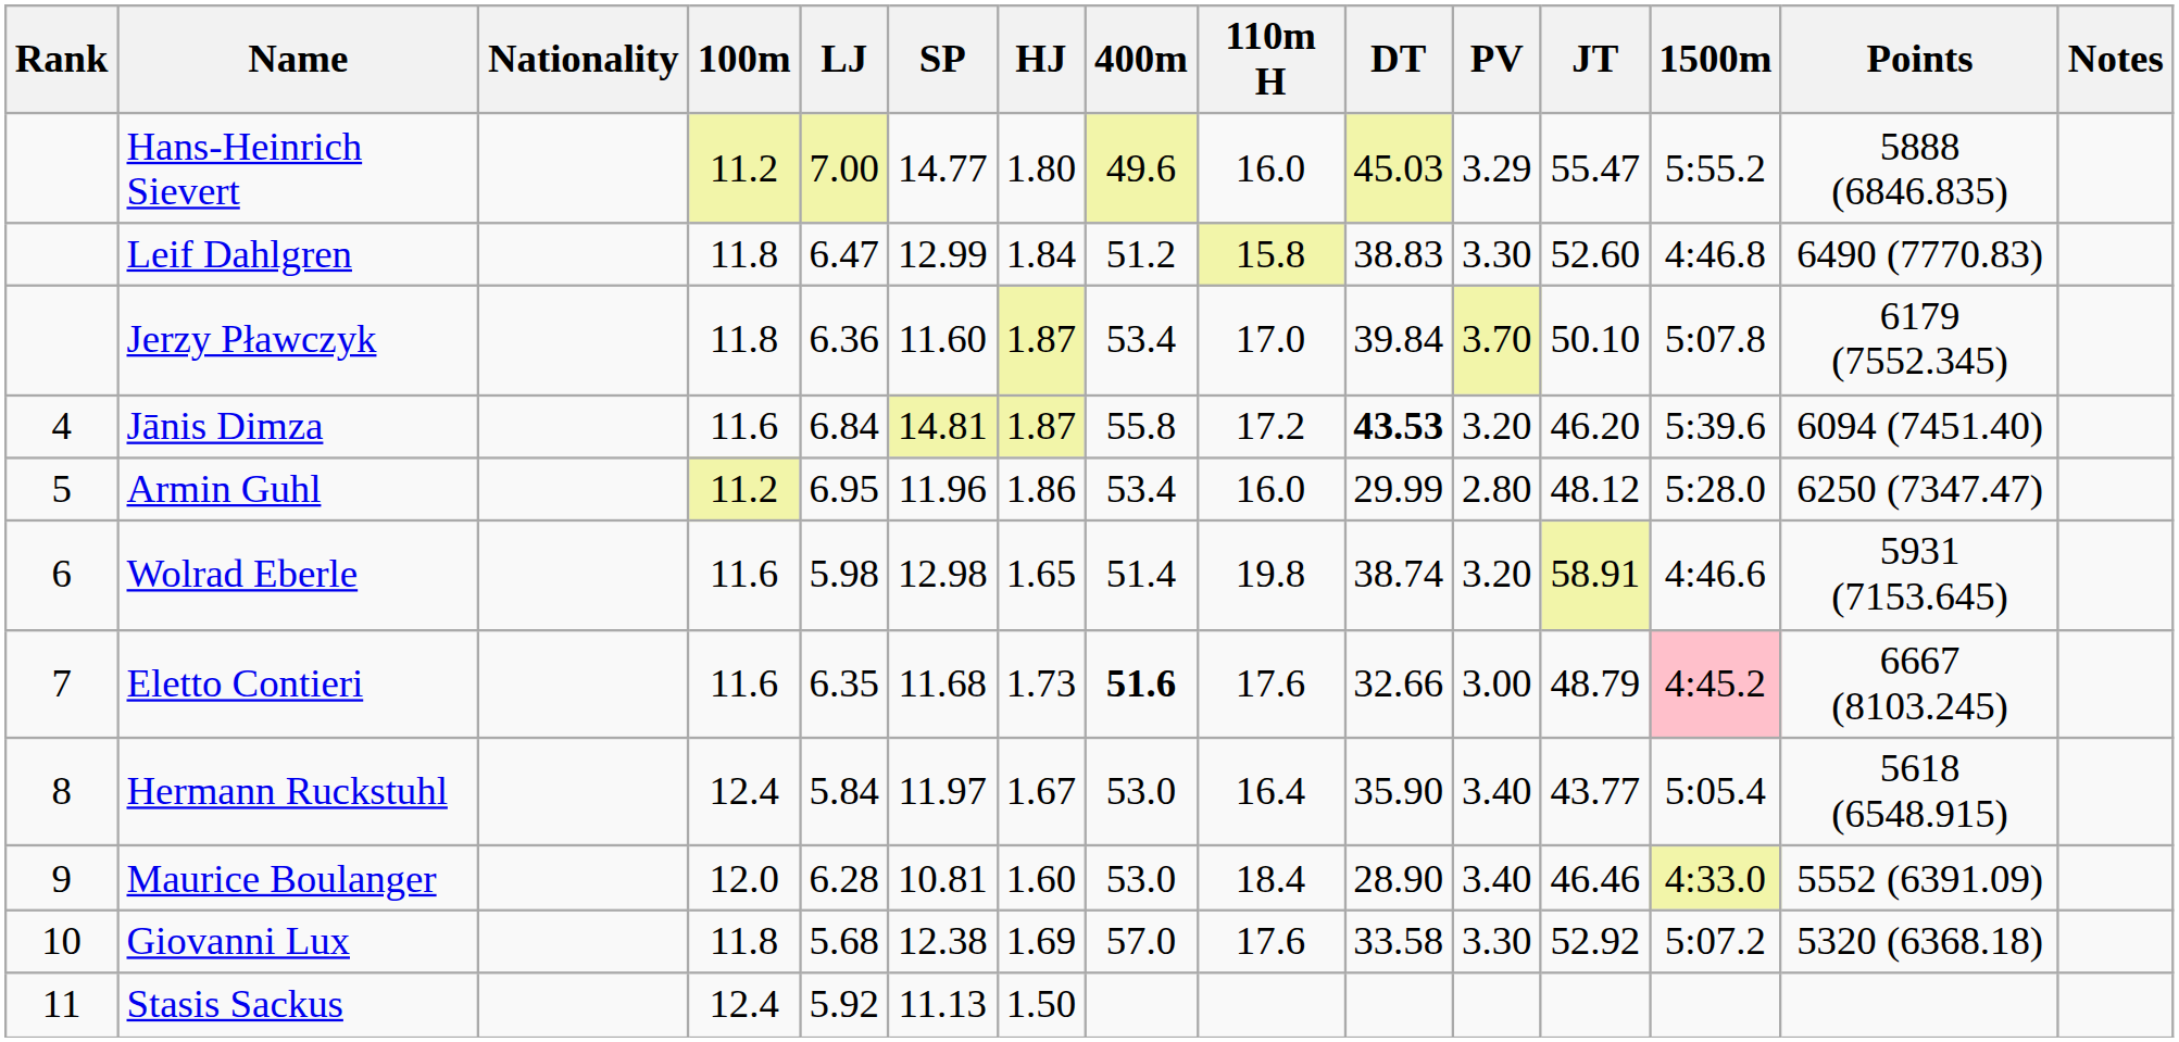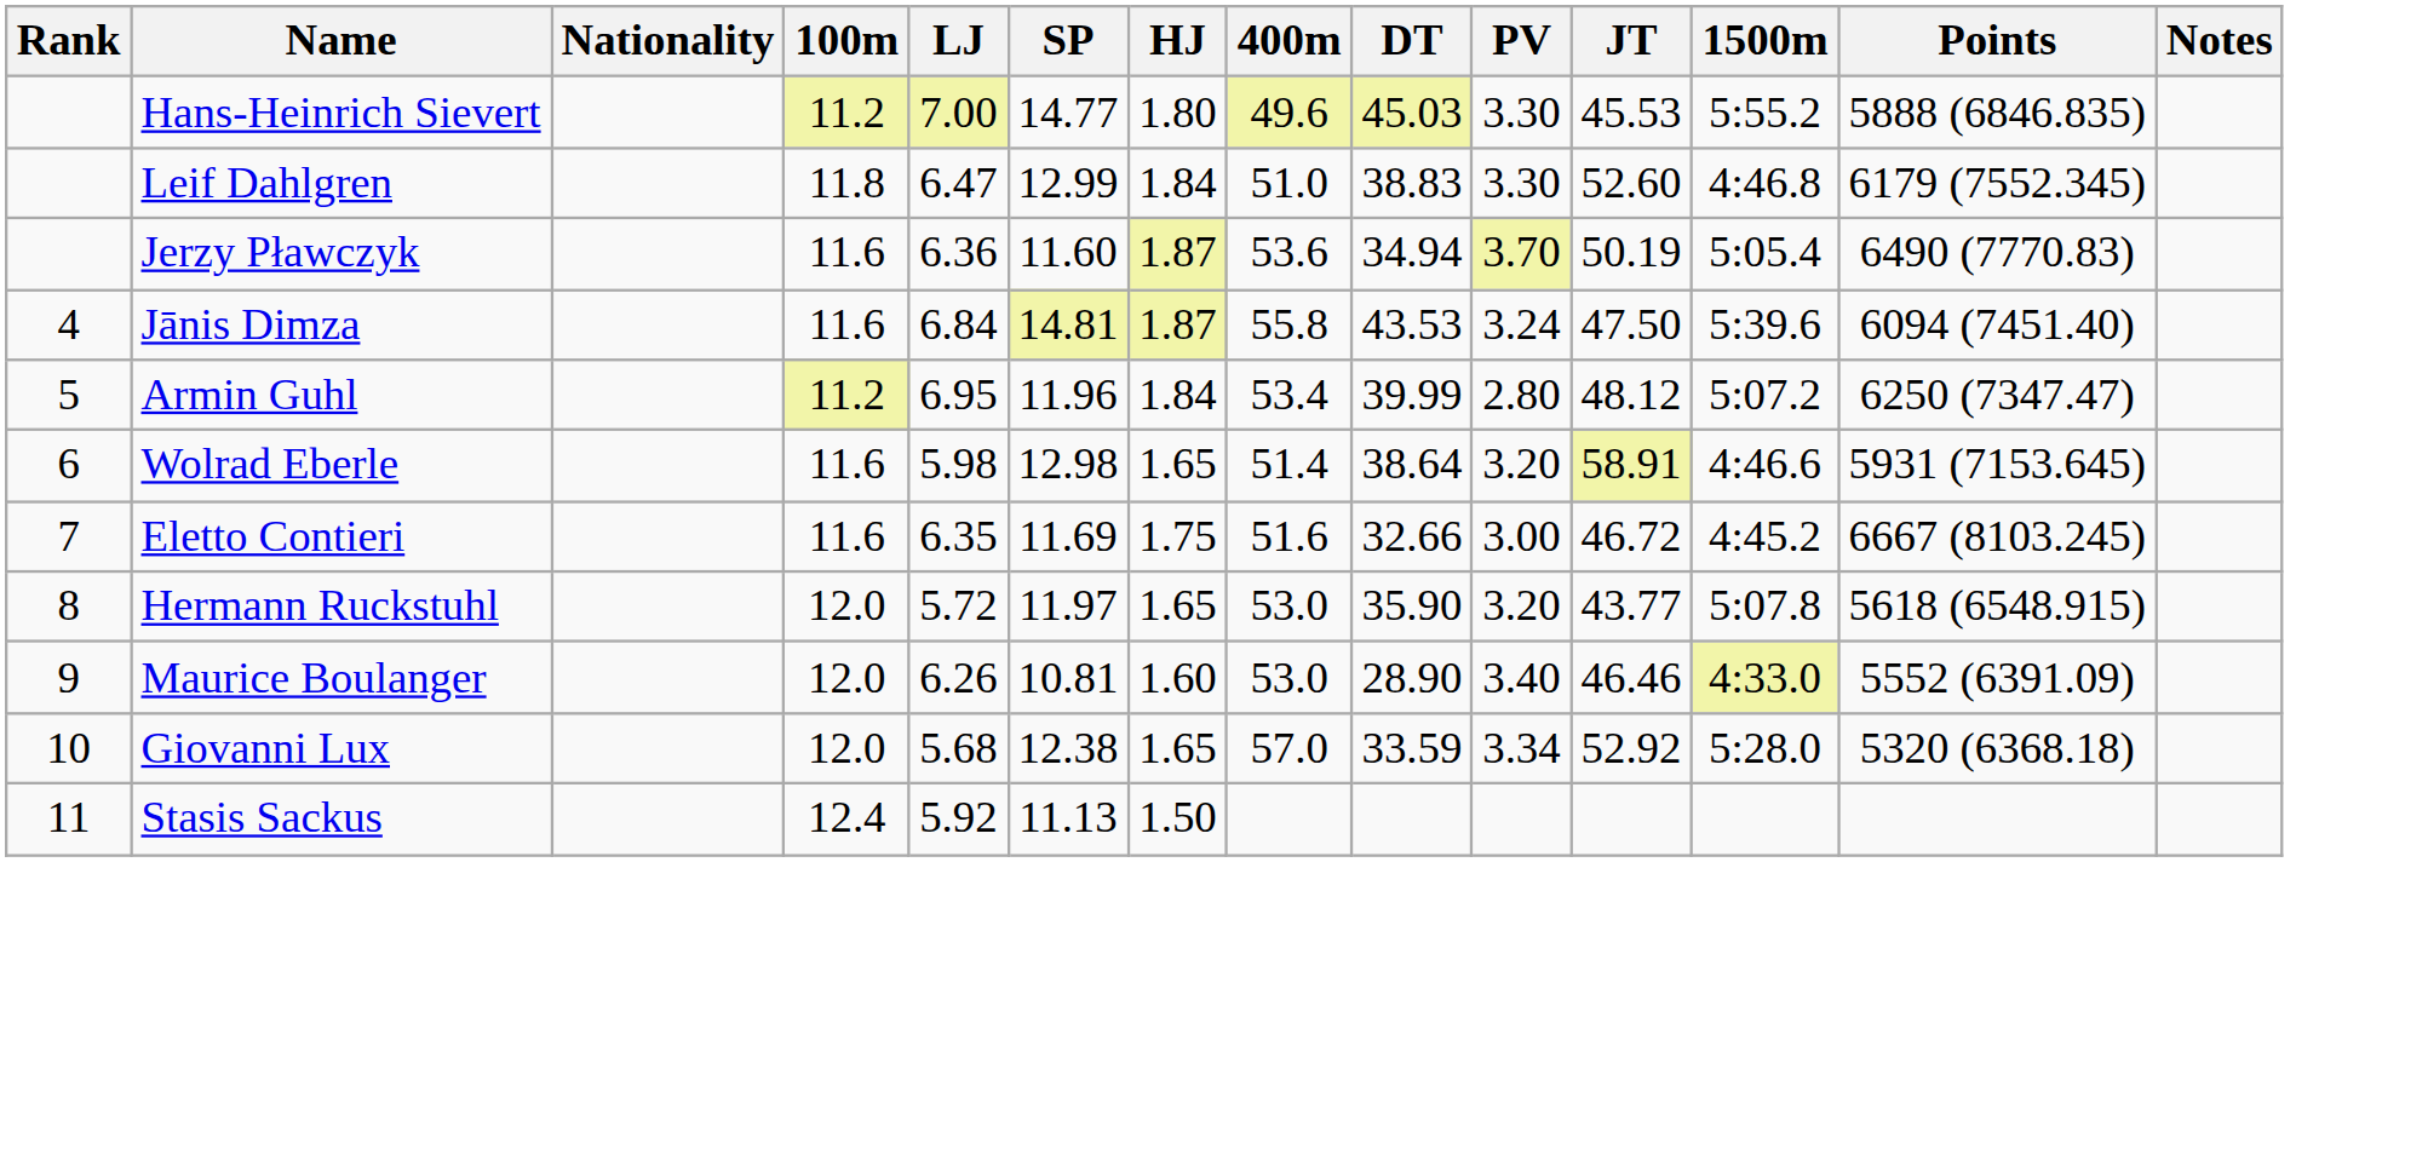 <table class="wikitable sortable" style="text-align:center">
 <tr>
 <th>Rank</th>
 <th>Name</th>
 <th>Nationality</th>
 <th>100m</th>
 <th>LJ</th>
 <th>SP</th>
 <th>HJ</th>
 <th>400m</th>
-<th>110m H</th>
 <th>DT</th>
 <th>PV</th>
 <th>JT</th>
 <th>1500m</th>
 <th>Points</th>
 <th>Notes</th>
 </tr>
 <tr>
 <td> </td>
 <td align=left><a href='#'>Hans-Heinrich Sievert</a></td>
 <td align=left></td>
 <td bgcolor=#F2F5A9>11.2</td>
 <td bgcolor=#F2F5A9>7.00</td>
 <td>14.77</td>
 <td>1.80</td>
 <td bgcolor=#F2F5A9>49.6</td>
-<td>16.0</td>
 <td bgcolor=#F2F5A9>45.03</td>
-<td>3.29</td>
-<td>55.47</td>
+<td>3.30</td>
+<td>45.53</td>
 <td>5:55.2</td>
 <td>5888 (6846.835)</td>
 <td></td>
 </tr>
 <tr>
 <td> </td>
 <td align=left><a href='#'>Leif Dahlgren</a></td>
 <td align=left></td>
 <td>11.8</td>
 <td>6.47</td>
 <td>12.99</td>
 <td>1.84</td>
-<td>51.2</td>
-<td bgcolor=#F2F5A9>15.8</td>
+<td>51.0</td>
 <td>38.83</td>
 <td>3.30</td>
 <td>52.60</td>
 <td>4:46.8</td>
-<td>6490 (7770.83)</td>
+<td>6179 (7552.345)</td>
 <td></td>
 </tr>
 <tr>
 <td> </td>
 <td align=left><a href='#'>Jerzy Pławczyk</a></td>
 <td align=left></td>
-<td>11.8</td>
+<td>11.6</td>
 <td>6.36</td>
 <td>11.60</td>
 <td bgcolor=#F2F5A9>1.87</td>
-<td>53.4</td>
-<td>17.0</td>
-<td>39.84</td>
+<td>53.6</td>
+<td>34.94</td>
 <td bgcolor=#F2F5A9>3.70</td>
-<td>50.10</td>
-<td>5:07.8</td>
-<td>6179 (7552.345)</td>
+<td>50.19</td>
+<td>5:05.4</td>
+<td>6490 (7770.83)</td>
 <td></td>
 </tr>
 <tr>
 <td> 4</td>
 <td align=left><a href='#'>Jānis Dimza</a></td>
 <td align=left></td>
 <td>11.6</td>
 <td>6.84</td>
 <td bgcolor=#F2F5A9>14.81</td>
 <td bgcolor=#F2F5A9>1.87</td>
 <td>55.8</td>
-<td>17.2</td>
-<td><strong>43.53</strong></td>
-<td>3.20</td>
-<td>46.20</td>
+<td>43.53</td>
+<td>3.24</td>
+<td>47.50</td>
 <td>5:39.6</td>
 <td>6094 (7451.40)</td>
 <td></td>
 </tr>
 <tr>
 <td> 5</td>
 <td align=left><a href='#'>Armin Guhl</a></td>
 <td align=left></td>
 <td bgcolor=#F2F5A9>11.2</td>
 <td>6.95</td>
 <td>11.96</td>
-<td>1.86</td>
+<td>1.84</td>
 <td>53.4</td>
-<td>16.0</td>
-<td>29.99</td>
+<td>39.99</td>
 <td>2.80</td>
 <td>48.12</td>
-<td>5:28.0</td>
+<td>5:07.2</td>
 <td>6250 (7347.47)</td>
 <td></td>
 </tr>
 <tr>
 <td> 6</td>
 <td align=left><a href='#'>Wolrad Eberle</a></td>
 <td align=left></td>
 <td>11.6</td>
 <td>5.98</td>
 <td>12.98</td>
 <td>1.65</td>
 <td>51.4</td>
-<td>19.8</td>
-<td>38.74</td>
+<td>38.64</td>
 <td>3.20</td>
 <td bgcolor=#F2F5A9>58.91</td>
 <td>4:46.6</td>
 <td>5931 (7153.645)</td>
 <td></td>
 </tr>
 <tr>
 <td> 7</td>
 <td align=left><a href='#'>Eletto Contieri</a></td>
 <td align=left></td>
 <td>11.6</td>
 <td>6.35</td>
-<td>11.68</td>
-<td>1.73</td>
-<td><strong>51.6</strong></td>
-<td>17.6</td>
+<td>11.69</td>
+<td>1.75</td>
+<td>51.6</td>
 <td>32.66</td>
 <td>3.00</td>
-<td>48.79</td>
-<td style="background: pink;">4:45.2</td>
+<td>46.72</td>
+<td>4:45.2</td>
 <td>6667 (8103.245)</td>
 <td></td>
 </tr>
 <tr>
 <td> 8</td>
 <td align=left><a href='#'>Hermann Ruckstuhl</a></td>
 <td align=left></td>
-<td>12.4</td>
-<td>5.84</td>
+<td>12.0</td>
+<td>5.72</td>
 <td>11.97</td>
-<td>1.67</td>
+<td>1.65</td>
 <td>53.0</td>
-<td>16.4</td>
 <td>35.90</td>
-<td>3.40</td>
+<td>3.20</td>
 <td>43.77</td>
-<td>5:05.4</td>
+<td>5:07.8</td>
 <td>5618 (6548.915)</td>
 <td></td>
 </tr>
 <tr>
 <td> 9</td>
 <td align=left><a href='#'>Maurice Boulanger</a></td>
 <td align=left></td>
 <td>12.0</td>
-<td>6.28</td>
+<td>6.26</td>
 <td>10.81</td>
 <td>1.60</td>
 <td>53.0</td>
-<td>18.4</td>
 <td>28.90</td>
 <td>3.40</td>
 <td>46.46</td>
 <td bgcolor=#F2F5A9>4:33.0</td>
 <td>5552 (6391.09)</td>
 <td></td>
 </tr>
 <tr>
 <td> 10</td>
 <td align=left><a href='#'>Giovanni Lux</a></td>
 <td align=left></td>
-<td>11.8</td>
+<td>12.0</td>
 <td>5.68</td>
 <td>12.38</td>
-<td>1.69</td>
+<td>1.65</td>
 <td>57.0</td>
-<td>17.6</td>
-<td>33.58</td>
-<td>3.30</td>
+<td>33.59</td>
+<td>3.34</td>
 <td>52.92</td>
-<td>5:07.2</td>
+<td>5:28.0</td>
 <td>5320 (6368.18)</td>
 <td></td>
 </tr>
 <tr>
 <td> 11</td>
 <td align=left><a href='#'>Stasis Sackus</a></td>
 <td align=left></td>
 <td>12.4</td>
 <td>5.92</td>
 <td>11.13</td>
 <td>1.50</td>
 <td></td>
 <td></td>
 <td></td>
 <td></td>
 <td></td>
 <td></td>
 <td></td>
-<td></td>
 </tr>
 </table>
